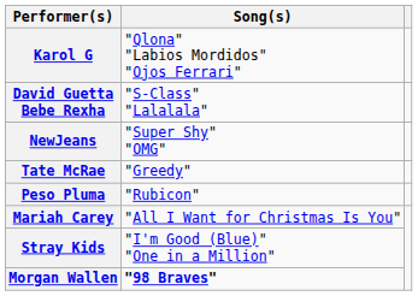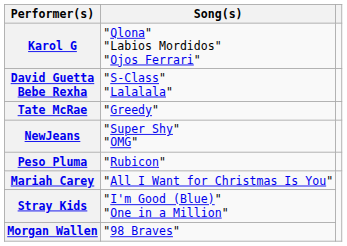 <table class="wikitable plainrowheaders">
 <tr>
 <th scope="col">Performer(s)</th>
 <th scope="col">Song(s)</th>
 <th scope="col"></th>
 </tr>
 <tr>
 <th scope="row"><a href='#'>Karol G</a></th>
 <td>"<a href='#'>Qlona</a>"<br>"Labios Mordidos"<br>"<a href='#'>Ojos Ferrari</a>"</td>
 <td style="text-align:center;"></td>
 </tr>
 <tr>
 <th scope="row"><a href='#'>David Guetta</a><br><a href='#'>Bebe Rexha</a></th>
 <td>"<a href='#'>S-Class</a>"<br>"<a href='#'>Lalalala</a>"</td>
 <td style="text-align:center;"></td>
 </tr>
 <tr>
-<th scope="row"><a href='#'>NewJeans</a></th>
-<td>"<a href='#'>Super Shy</a>"<br>"<a href='#'>OMG</a>"</td>
+<th scope="row"><a href='#'>Tate McRae</a></th>
+<td>"<a href='#'>Greedy</a>"</td>
 <td style="text-align:center;"></td>
 </tr>
 <tr>
-<th scope="row"><a href='#'>Tate McRae</a></th>
-<td>"<a href='#'>Greedy</a>"</td>
+<th scope="row"><a href='#'>NewJeans</a></th>
+<td>"<a href='#'>Super Shy</a>"<br>"<a href='#'>OMG</a>"</td>
 <td style="text-align:center;"></td>
 </tr>
 <tr>
 <th scope="row"><a href='#'>Peso Pluma</a></th>
 <td>"<a href='#'>Rubicon</a>"</td>
 <td style="text-align:center;"></td>
 </tr>
 <tr>
 <th scope="row"><a href='#'>Mariah Carey</a></th>
 <td>"<a href='#'>All I Want for Christmas Is You</a>"</td>
 <td rowspan="3" style="text-align:center;"></td>
 </tr>
 <tr>
 <th scope="row"><a href='#'>Stray Kids</a></th>
 <td>"<a href='#'>I'm Good (Blue)</a>"<br>"<a href='#'>One in a Million</a>"</td>
 </tr>
 <tr>
 <th scope="row"><a href='#'>Morgan Wallen</a></th>
-<td><strong>"<a href='#'>98 Braves</a>"</strong></td>
+<td>"<a href='#'>98 Braves</a>"</td>
 </tr>
 </table>
